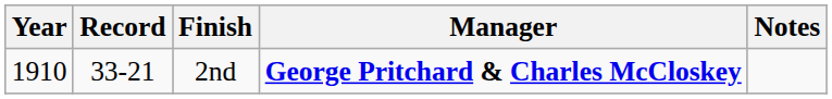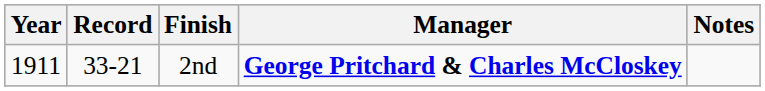 <table class="wikitable">
 <tr>
 <th>Year</th>
 <th>Record</th>
 <th>Finish</th>
 <th>Manager</th>
 <th>Notes</th>
 </tr>
 <tr align=center>
-<td>1910</td>
+<td>1911</td>
 <td>33-21</td>
 <td>2nd</td>
 <td><strong><a href='#'>George Pritchard</a> & <a href='#'>Charles McCloskey</a></strong></td>
 <td></td>
 </tr>
 </table>
